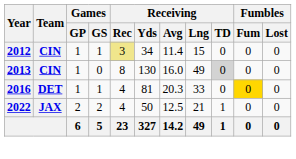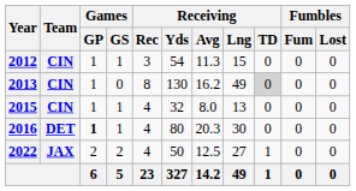 <table class="wikitable" style="text-align:center;">
 <tr>
 <th rowspan="2">Year</th>
 <th rowspan="2">Team</th>
 <th colspan="2">Games</th>
 <th colspan="5">Receiving</th>
 <th colspan="2">Fumbles</th>
 </tr>
 <tr>
 <th>GP</th>
 <th>GS</th>
 <th>Rec</th>
 <th>Yds</th>
 <th>Avg</th>
 <th>Lng</th>
 <th>TD</th>
 <th>Fum</th>
 <th>Lost</th>
 </tr>
 <tr>
 <th><a href='#'>2012</a></th>
 <th><a href='#'>CIN</a></th>
 <td>1</td>
 <td>1</td>
-<td style="background: khaki;">3</td>
-<td>34</td>
-<td>11.4</td>
+<td>3</td>
+<td>54</td>
+<td>11.3</td>
 <td>15</td>
 <td>0</td>
 <td>0</td>
 <td>0</td>
 </tr>
 <tr>
 <th><a href='#'>2013</a></th>
 <th><a href='#'>CIN</a></th>
 <td>1</td>
 <td>0</td>
 <td>8</td>
 <td>130</td>
-<td>16.0</td>
+<td>16.2</td>
 <td>49</td>
 <td style="background: lightgrey;">0</td>
 <td>0</td>
 <td>0</td>
 </tr>
 <tr>
-<th><a href='#'>2016</a></th>
-<th><a href='#'>DET</a></th>
+<th><a href='#'>2015</a></th>
+<th><a href='#'>CIN</a></th>
 <td>1</td>
 <td>1</td>
 <td>4</td>
-<td>81</td>
+<td>32</td>
+<td>8.0</td>
+<td>13</td>
+<td>0</td>
+<td>0</td>
+<td>0</td>
+</tr>
+<tr>
+<th><a href='#'>2016</a></th>
+<th><a href='#'>DET</a></th>
+<td><strong>1</strong></td>
+<td>1</td>
+<td>4</td>
+<td>80</td>
 <td>20.3</td>
-<td>33</td>
+<td>30</td>
 <td>0</td>
-<td style="background: gold;">0</td>
+<td>0</td>
 <td>0</td>
 </tr>
 <tr>
 <th><a href='#'>2022</a></th>
 <th><a href='#'>JAX</a></th>
 <td>2</td>
 <td>2</td>
 <td>4</td>
 <td>50</td>
 <td>12.5</td>
-<td>21</td>
+<td>27</td>
 <td>1</td>
 <td>0</td>
 <td>0</td>
 </tr>
 <tr>
 <th colspan="2"></th>
 <th>6</th>
 <th>5</th>
 <th>23</th>
 <th>327</th>
 <th>14.2</th>
 <th>49</th>
 <th>1</th>
 <th>0</th>
 <th>0</th>
 </tr>
 </table>
